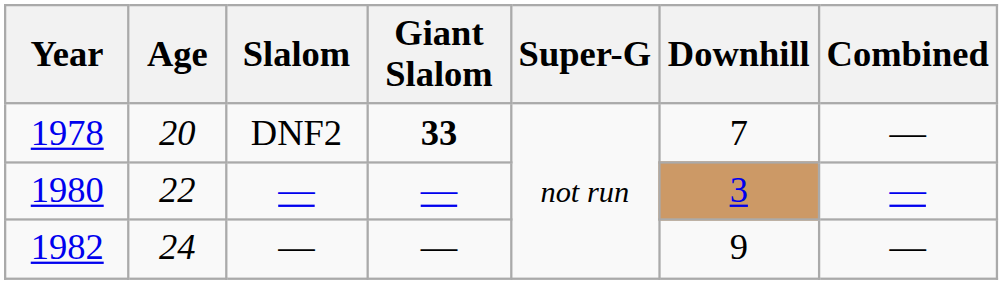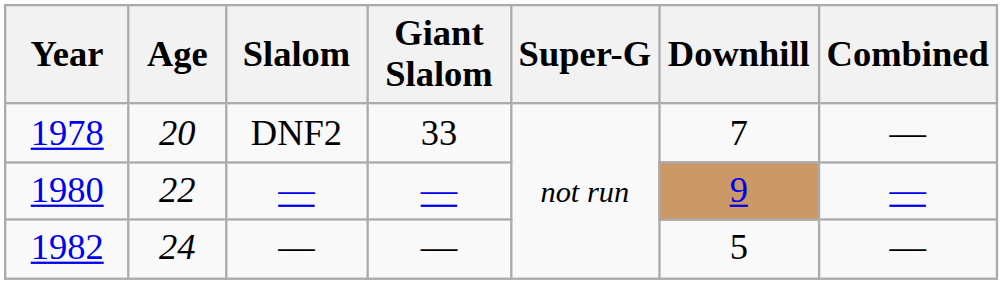 <table class=wikitable style="text-align:center">
 <tr>
 <th>  Year  </th>
 <th> Age </th>
 <th> Slalom </th>
 <th>Giant<br> Slalom </th>
 <th>Super-G</th>
 <th>Downhill</th>
 <th>Combined</th>
 </tr>
 <tr>
 <td><a href='#'>1978</a></td>
 <td><em>20</em></td>
 <td>DNF2</td>
-<td><strong>33</strong></td>
+<td>33</td>
 <td rowspan=3><small><em>not run</em></small></td>
 <td>7</td>
 <td>—</td>
 </tr>
 <tr>
 <td><a href='#'>1980</a></td>
 <td><em>22</em></td>
 <td><a href='#'>—</a></td>
 <td><a href='#'>—</a></td>
-<td style="background:#c96;"><a href='#'>3</a></td>
+<td style="background:#c96;"><a href='#'>9</a></td>
 <td><a href='#'>—</a></td>
 </tr>
 <tr>
 <td><a href='#'>1982</a></td>
 <td><em>24</em></td>
 <td>—</td>
 <td>—</td>
-<td>9</td>
+<td>5</td>
 <td>—</td>
 </tr>
 </table>
